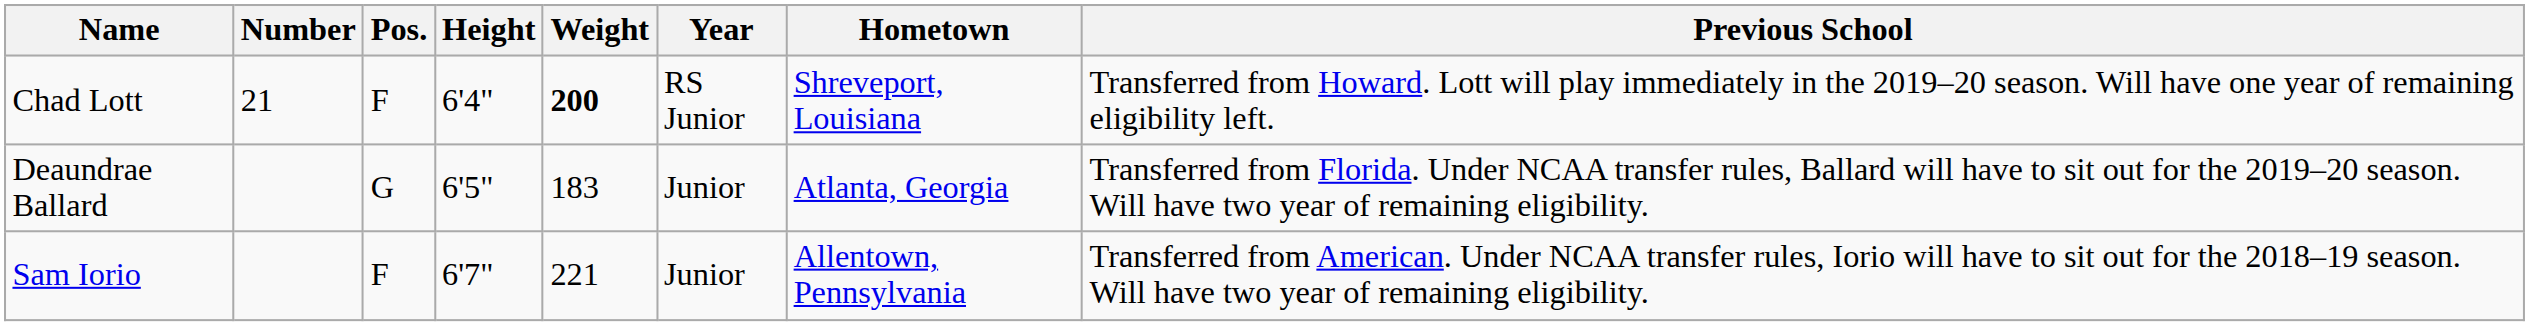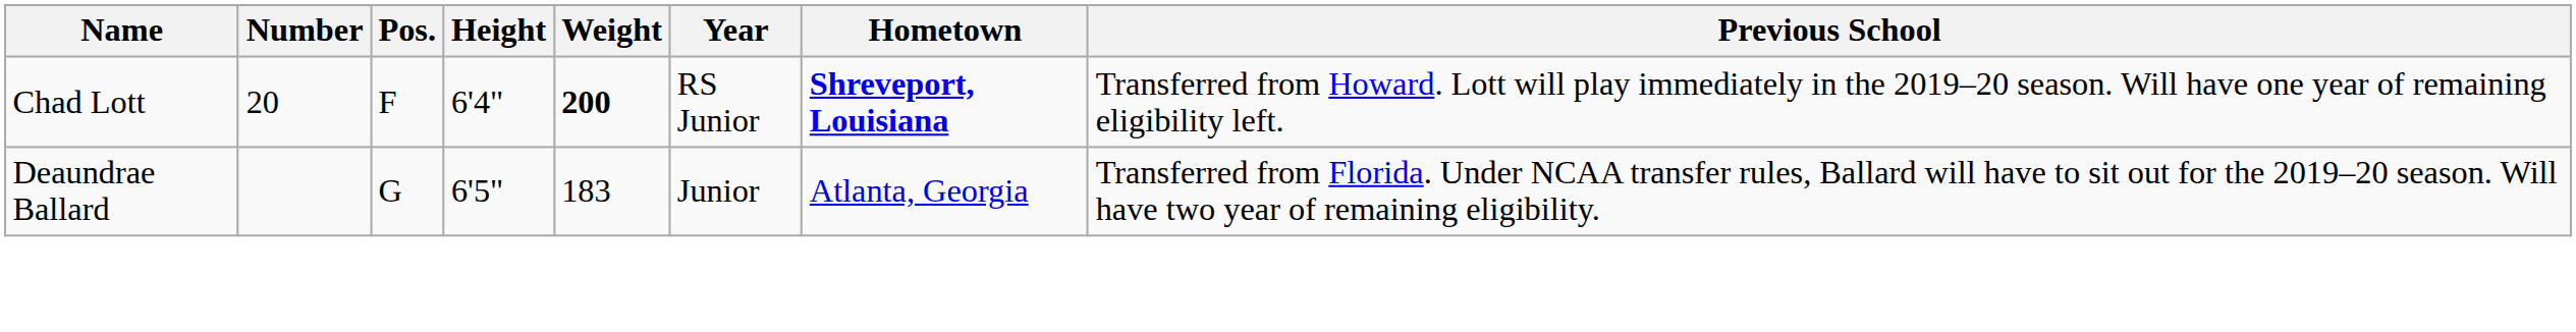 <table class="wikitable sortable" border="1">
 <tr>
 <th>Name</th>
 <th>Number</th>
 <th>Pos.</th>
 <th>Height</th>
 <th>Weight</th>
 <th>Year</th>
 <th>Hometown</th>
 <th class="unsortable">Previous School</th>
 </tr>
 <tr>
 <td>Chad Lott</td>
-<td>21</td>
+<td>20</td>
 <td>F</td>
 <td>6'4"</td>
 <td><strong>200</strong></td>
 <td>RS Junior</td>
-<td><a href='#'>Shreveport, Louisiana</a></td>
+<td><strong><a href='#'>Shreveport, Louisiana</a></strong></td>
 <td>Transferred from <a href='#'>Howard</a>. Lott will play immediately in the 2019–20 season. Will have one year of remaining eligibility left.</td>
 </tr>
 <tr>
 <td>Deaundrae Ballard</td>
 <td></td>
 <td>G</td>
 <td>6'5"</td>
 <td>183</td>
 <td>Junior</td>
 <td><a href='#'>Atlanta, Georgia</a></td>
 <td>Transferred from <a href='#'>Florida</a>. Under NCAA transfer rules, Ballard will have to sit out for the 2019–20 season. Will have two year of remaining eligibility.</td>
 </tr>
-<tr>
-<td><a href='#'>Sam Iorio</a></td>
-<td></td>
-<td>F</td>
-<td>6'7"</td>
-<td>221</td>
-<td>Junior</td>
-<td><a href='#'>Allentown, Pennsylvania</a></td>
-<td>Transferred from <a href='#'>American</a>. Under NCAA transfer rules, Iorio will have to sit out for the 2018–19 season. Will have two year of remaining eligibility.</td>
-</tr>
 </table>
